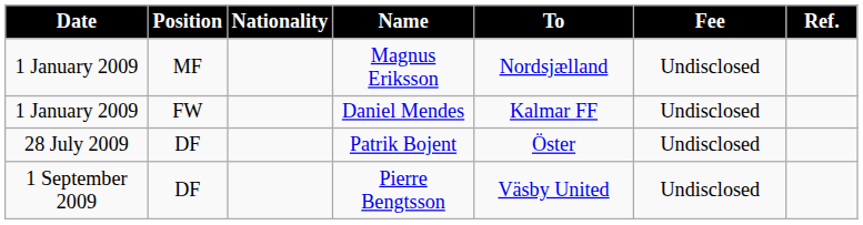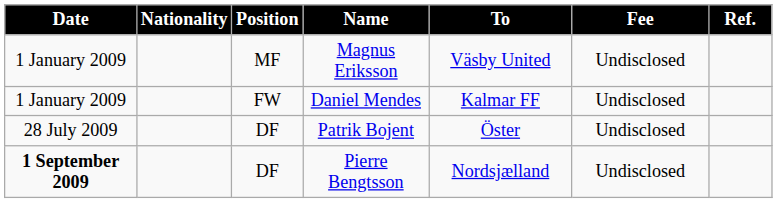 <table class="wikitable"  style="text-align:center; font-size:90%; ">
 <tr>
 <th style="background:#000000; color:white; width:200px;">Date</th>
+<th style="background:#000000; color:white; width:50px;">Nationality</th>
 <th style="background:#000000; color:white; width:50px;">Position</th>
-<th style="background:#000000; color:white; width:50px;">Nationality</th>
 <th style="background:#000000; color:white; width:200px;">Name</th>
 <th style="background:#000000; color:white; width:200px;">To</th>
 <th style="background:#000000; color:white; width:200px;">Fee</th>
 <th style="background:#000000; color:white; width:100px;">Ref.</th>
 </tr>
 <tr>
 <td>1 January 2009</td>
+<td></td>
 <td>MF</td>
-<td></td>
 <td><a href='#'>Magnus Eriksson</a></td>
-<td><a href='#'>Nordsjælland</a></td>
+<td><a href='#'>Väsby United</a></td>
 <td>Undisclosed</td>
 <td></td>
 </tr>
 <tr>
 <td>1 January 2009</td>
+<td></td>
 <td>FW</td>
-<td></td>
 <td><a href='#'>Daniel Mendes</a></td>
 <td><a href='#'>Kalmar FF</a></td>
 <td>Undisclosed</td>
 <td></td>
 </tr>
 <tr>
 <td>28 July 2009</td>
+<td></td>
 <td>DF</td>
-<td></td>
 <td><a href='#'>Patrik Bojent</a></td>
 <td><a href='#'>Öster</a></td>
 <td>Undisclosed</td>
 <td></td>
 </tr>
 <tr>
-<td>1 September 2009</td>
+<td><strong>1 September 2009</strong></td>
+<td></td>
 <td>DF</td>
-<td></td>
 <td><a href='#'>Pierre Bengtsson</a></td>
-<td><a href='#'>Väsby United</a></td>
+<td><a href='#'>Nordsjælland</a></td>
 <td>Undisclosed</td>
 <td></td>
 </tr>
 </table>
